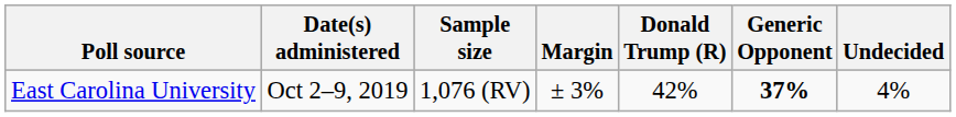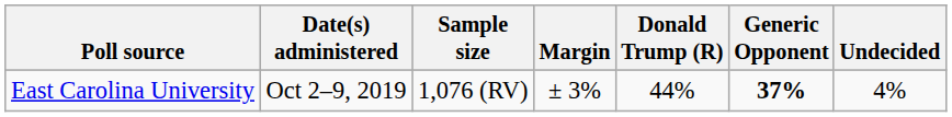 <table class="wikitable" style="font-size:90%;text-align:center;">
 <tr valign=bottom style="font-size:90%;">
 <th>Poll source</th>
 <th>Date(s)<br>administered</th>
 <th>Sample<br>size</th>
 <th>Margin<br></th>
 <th>Donald<br>Trump (R)</th>
 <th>Generic<br>Opponent</th>
 <th>Undecided</th>
 </tr>
 <tr>
 <td style="text-align:left;"><a href='#'>East Carolina University</a></td>
 <td>Oct 2–9, 2019</td>
 <td>1,076 (RV)</td>
 <td>± 3%</td>
-<td>42%</td>
+<td>44%</td>
 <td><strong>37%</strong></td>
 <td>4%</td>
 </tr>
 </table>
